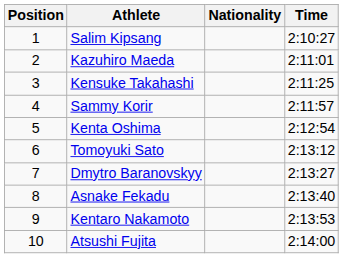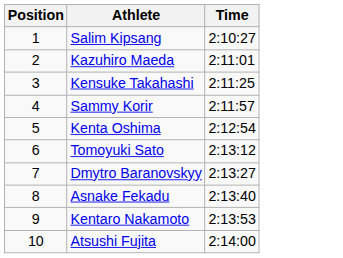 <table class="wikitable sortable">
 <tr>
 <th>Position</th>
 <th>Athlete</th>
-<th>Nationality</th>
 <th>Time</th>
 </tr>
 <tr>
 <td style="text-align:center">1</td>
 <td><a href='#'>Salim Kipsang</a></td>
-<td></td>
 <td>2:10:27</td>
 </tr>
 <tr>
 <td style="text-align:center">2</td>
 <td><a href='#'>Kazuhiro Maeda</a></td>
-<td></td>
 <td>2:11:01</td>
 </tr>
 <tr>
 <td style="text-align:center">3</td>
 <td><a href='#'>Kensuke Takahashi</a></td>
-<td></td>
 <td>2:11:25</td>
 </tr>
 <tr>
 <td style="text-align:center">4</td>
 <td><a href='#'>Sammy Korir</a></td>
-<td></td>
 <td>2:11:57</td>
 </tr>
 <tr>
 <td style="text-align:center">5</td>
 <td><a href='#'>Kenta Oshima</a></td>
-<td></td>
 <td>2:12:54</td>
 </tr>
 <tr>
 <td style="text-align:center">6</td>
 <td><a href='#'>Tomoyuki Sato</a></td>
-<td></td>
 <td>2:13:12</td>
 </tr>
 <tr>
 <td style="text-align:center">7</td>
 <td><a href='#'>Dmytro Baranovskyy</a></td>
-<td></td>
 <td>2:13:27</td>
 </tr>
 <tr>
 <td style="text-align:center">8</td>
 <td><a href='#'>Asnake Fekadu</a></td>
-<td></td>
 <td>2:13:40</td>
 </tr>
 <tr>
 <td style="text-align:center">9</td>
 <td><a href='#'>Kentaro Nakamoto</a></td>
-<td></td>
 <td>2:13:53</td>
 </tr>
 <tr>
 <td style="text-align:center">10</td>
 <td><a href='#'>Atsushi Fujita</a></td>
-<td></td>
 <td>2:14:00</td>
 </tr>
 </table>
